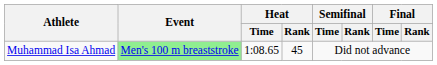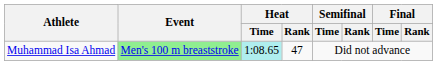 <table class=wikitable style="font-size:90%">
 <tr>
 <th rowspan="2">Athlete</th>
 <th rowspan="2">Event</th>
 <th colspan="2">Heat</th>
 <th colspan="2">Semifinal</th>
 <th colspan="2">Final</th>
 </tr>
 <tr style="font-size:95%">
 <th>Time</th>
 <th>Rank</th>
 <th>Time</th>
 <th>Rank</th>
 <th>Time</th>
 <th>Rank</th>
 </tr>
 <tr align=center>
 <td align=left><a href='#'>Muhammad Isa Ahmad</a></td>
 <td align=left style="background: lightgreen;"><a href='#'>Men's 100 m breaststroke</a></td>
-<td>1:08.65</td>
-<td>45</td>
+<td style="background: paleturquoise;">1:08.65</td>
+<td>47</td>
 <td colspan="4">Did not advance</td>
 </tr>
 </table>
